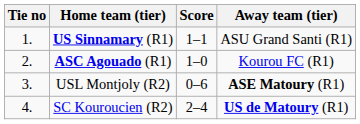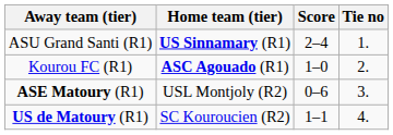 <table class="wikitable" style="text-align: center">
 <tr>
-<th>Tie no</th>
+<th>Away team (tier)</th>
 <th>Home team (tier)</th>
 <th>Score</th>
-<th>Away team (tier)</th>
+<th>Tie no</th>
 </tr>
 <tr>
+<td>ASU Grand Santi (R1) </td>
+<td> <strong><a href='#'>US Sinnamary</a></strong> (R1)</td>
+<td>2–4</td>
 <td>1.</td>
-<td> <strong><a href='#'>US Sinnamary</a></strong> (R1)</td>
-<td>1–1 </td>
-<td>ASU Grand Santi (R1) </td>
 </tr>
 <tr>
-<td>2.</td>
+<td><a href='#'>Kourou FC</a> (R1) </td>
 <td> <strong><a href='#'>ASC Agouado</a></strong> (R1)</td>
 <td>1–0</td>
-<td><a href='#'>Kourou FC</a> (R1) </td>
+<td>2.</td>
 </tr>
 <tr>
-<td>3.</td>
+<td><strong>ASE Matoury</strong> (R1) </td>
 <td> USL Montjoly (R2)</td>
 <td>0–6</td>
-<td><strong>ASE Matoury</strong> (R1) </td>
+<td>3.</td>
 </tr>
 <tr>
+<td><strong><a href='#'>US de Matoury</a></strong> (R1) </td>
+<td> <a href='#'>SC Kouroucien</a> (R2)</td>
+<td>1–1 </td>
 <td>4.</td>
-<td> <a href='#'>SC Kouroucien</a> (R2)</td>
-<td>2–4</td>
-<td><strong><a href='#'>US de Matoury</a></strong> (R1) </td>
 </tr>
 </table>
